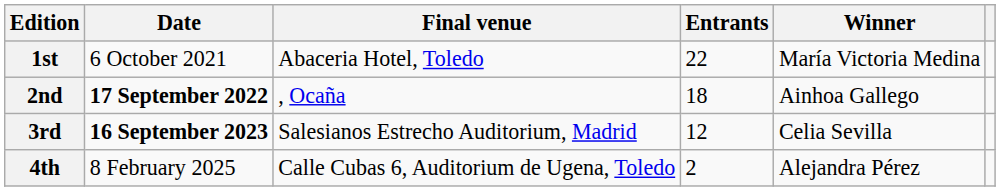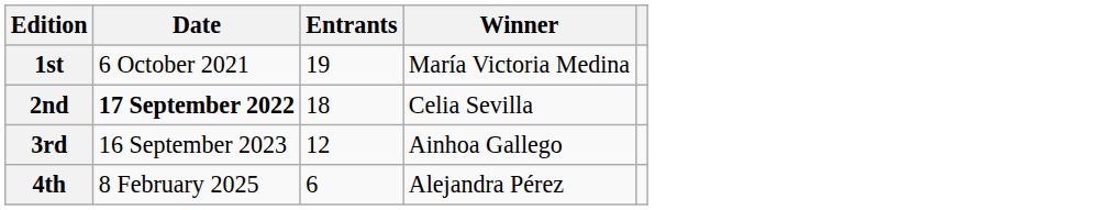 <table class="wikitable defaultcenter col2left col3left col5left" style="font-size:95%;">
 <tr>
 <th>Edition</th>
 <th>Date</th>
-<th>Final venue</th>
 <th>Entrants</th>
 <th>Winner</th>
 <th></th>
 </tr>
 <tr>
 <th>1st</th>
 <td>6 October 2021</td>
-<td>Abaceria Hotel, <a href='#'>Toledo</a></td>
-<td>22</td>
+<td>19</td>
 <td>María Victoria Medina</td>
 <td></td>
 </tr>
 <tr>
 <th>2nd</th>
 <td><strong>17 September 2022</strong></td>
-<td>, <a href='#'>Ocaña</a></td>
 <td>18</td>
-<td>Ainhoa Gallego</td>
+<td>Celia Sevilla</td>
 <td></td>
 </tr>
 <tr>
 <th>3rd</th>
-<td><strong>16 September 2023</strong></td>
-<td>Salesianos Estrecho Auditorium, <a href='#'>Madrid</a></td>
+<td>16 September 2023</td>
 <td>12</td>
-<td>Celia Sevilla</td>
+<td>Ainhoa Gallego</td>
 <td></td>
 </tr>
 <tr>
 <th>4th</th>
 <td>8 February 2025</td>
-<td>Calle Cubas 6, Auditorium de Ugena, <a href='#'>Toledo</a></td>
-<td>2</td>
+<td>6</td>
 <td>Alejandra Pérez</td>
 <td></td>
 </tr>
 </table>
